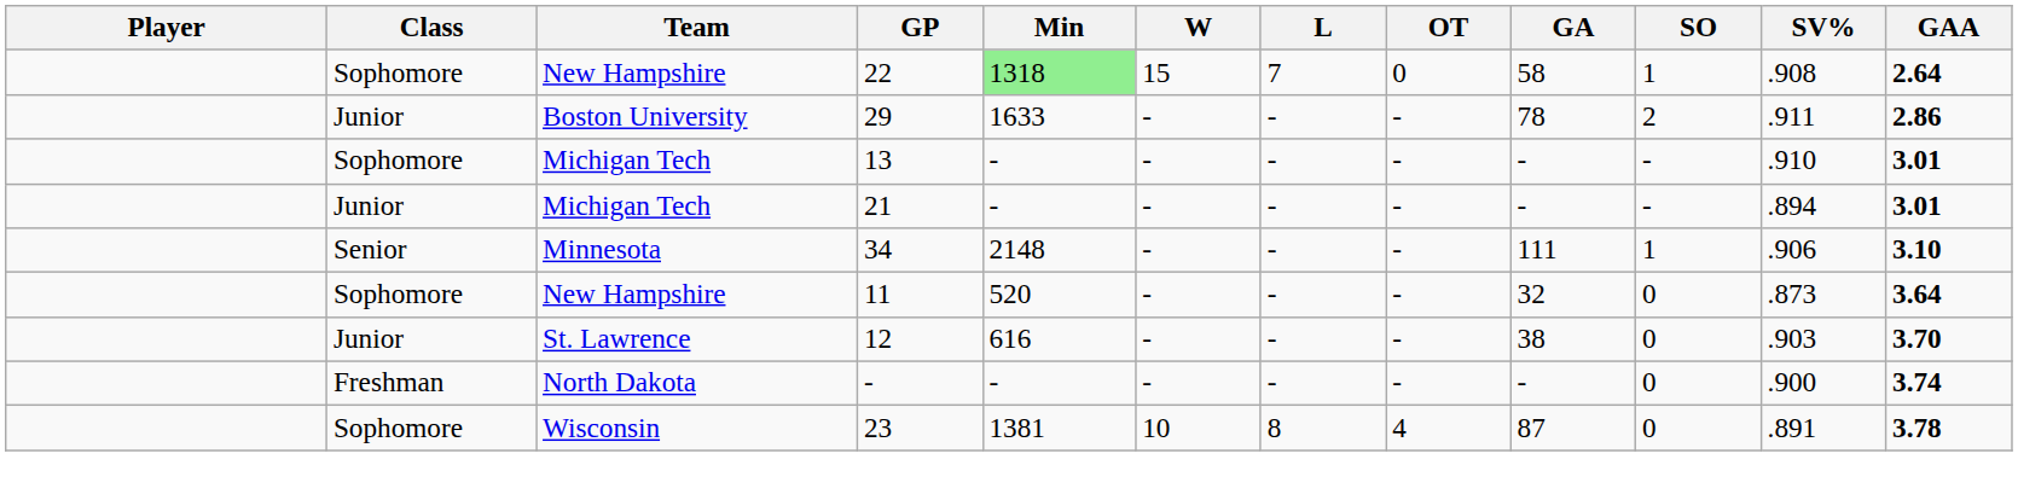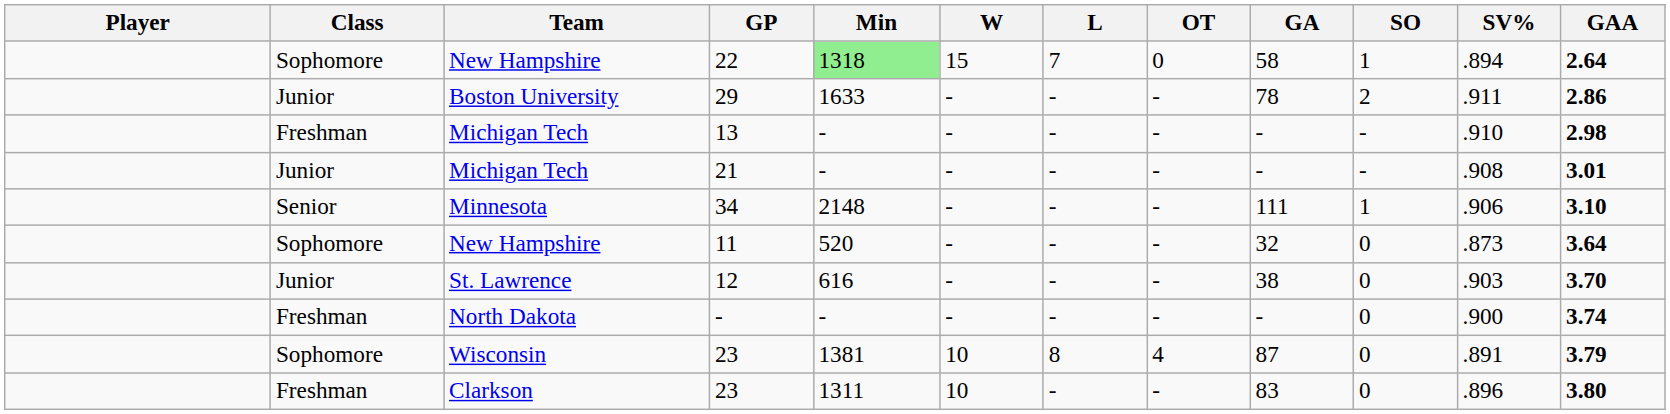 <table class="wikitable sortable">
 <tr>
 <th style="width: 11em;">Player</th>
 <th style="width: 7em;">Class</th>
 <th style="width: 11em;">Team</th>
 <th style="width: 4em;">GP</th>
 <th style="width: 5em;">Min</th>
 <th style="width: 4em;">W</th>
 <th style="width: 4em;">L</th>
 <th style="width: 4em;">OT</th>
 <th style="width: 4em;">GA</th>
 <th style="width: 4em;">SO</th>
 <th style="width: 4em;">SV%</th>
 <th style="width: 4em;">GAA</th>
 </tr>
 <tr>
 <td></td>
 <td>Sophomore</td>
 <td><a href='#'>New Hampshire</a></td>
 <td>22</td>
 <td style="background: lightgreen;">1318</td>
 <td>15</td>
 <td>7</td>
 <td>0</td>
 <td>58</td>
 <td>1</td>
-<td>.908</td>
+<td>.894</td>
 <td><strong>2.64</strong></td>
 </tr>
 <tr>
 <td></td>
 <td>Junior</td>
 <td><a href='#'>Boston University</a></td>
 <td>29</td>
 <td>1633</td>
 <td>-</td>
 <td>-</td>
 <td>-</td>
 <td>78</td>
 <td>2</td>
 <td>.911</td>
 <td><strong>2.86</strong></td>
 </tr>
 <tr>
 <td></td>
-<td>Sophomore</td>
+<td>Freshman</td>
 <td><a href='#'>Michigan Tech</a></td>
 <td>13</td>
 <td>-</td>
 <td>-</td>
 <td>-</td>
 <td>-</td>
 <td>-</td>
 <td>-</td>
 <td>.910</td>
-<td><strong>3.01</strong></td>
+<td><strong>2.98</strong></td>
 </tr>
 <tr>
 <td></td>
 <td>Junior</td>
 <td><a href='#'>Michigan Tech</a></td>
 <td>21</td>
 <td>-</td>
 <td>-</td>
 <td>-</td>
 <td>-</td>
 <td>-</td>
 <td>-</td>
-<td>.894</td>
+<td>.908</td>
 <td><strong>3.01</strong></td>
 </tr>
 <tr>
 <td></td>
 <td>Senior</td>
 <td><a href='#'>Minnesota</a></td>
 <td>34</td>
 <td>2148</td>
 <td>-</td>
 <td>-</td>
 <td>-</td>
 <td>111</td>
 <td>1</td>
 <td>.906</td>
 <td><strong>3.10</strong></td>
 </tr>
 <tr>
 <td></td>
 <td>Sophomore</td>
 <td><a href='#'>New Hampshire</a></td>
 <td>11</td>
 <td>520</td>
 <td>-</td>
 <td>-</td>
 <td>-</td>
 <td>32</td>
 <td>0</td>
 <td>.873</td>
 <td><strong>3.64</strong></td>
 </tr>
 <tr>
 <td></td>
 <td>Junior</td>
 <td><a href='#'>St. Lawrence</a></td>
 <td>12</td>
 <td>616</td>
 <td>-</td>
 <td>-</td>
 <td>-</td>
 <td>38</td>
 <td>0</td>
 <td>.903</td>
 <td><strong>3.70</strong></td>
 </tr>
 <tr>
 <td></td>
 <td>Freshman</td>
 <td><a href='#'>North Dakota</a></td>
 <td>-</td>
 <td>-</td>
 <td>-</td>
 <td>-</td>
 <td>-</td>
 <td>-</td>
 <td>0</td>
 <td>.900</td>
 <td><strong>3.74</strong></td>
 </tr>
 <tr>
 <td></td>
 <td>Sophomore</td>
 <td><a href='#'>Wisconsin</a></td>
 <td>23</td>
 <td>1381</td>
 <td>10</td>
 <td>8</td>
 <td>4</td>
 <td>87</td>
 <td>0</td>
 <td>.891</td>
-<td><strong>3.78</strong></td>
+<td><strong>3.79</strong></td>
+</tr>
+<tr>
+<td></td>
+<td>Freshman</td>
+<td><a href='#'>Clarkson</a></td>
+<td>23</td>
+<td>1311</td>
+<td>10</td>
+<td>-</td>
+<td>-</td>
+<td>83</td>
+<td>0</td>
+<td>.896</td>
+<td><strong>3.80</strong></td>
 </tr>
 </table>
